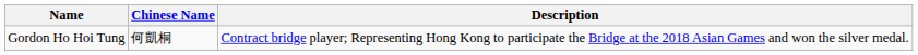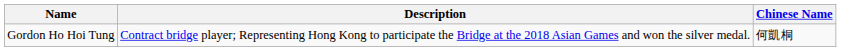 <table class="wikitable">
 <tr>
 <th>Name</th>
+<th>Description</th>
 <th><a href='#'>Chinese Name</a></th>
-<th>Description</th>
 </tr>
 <tr>
 <td>Gordon Ho Hoi Tung</td>
+<td><a href='#'>Contract bridge</a> player; Representing Hong Kong to participate the <a href='#'>Bridge at the 2018 Asian Games</a> and won the silver medal.</td>
 <td>何凱桐</td>
-<td><a href='#'>Contract bridge</a> player; Representing Hong Kong to participate the <a href='#'>Bridge at the 2018 Asian Games</a> and won the silver medal.</td>
 </tr>
 </table>
